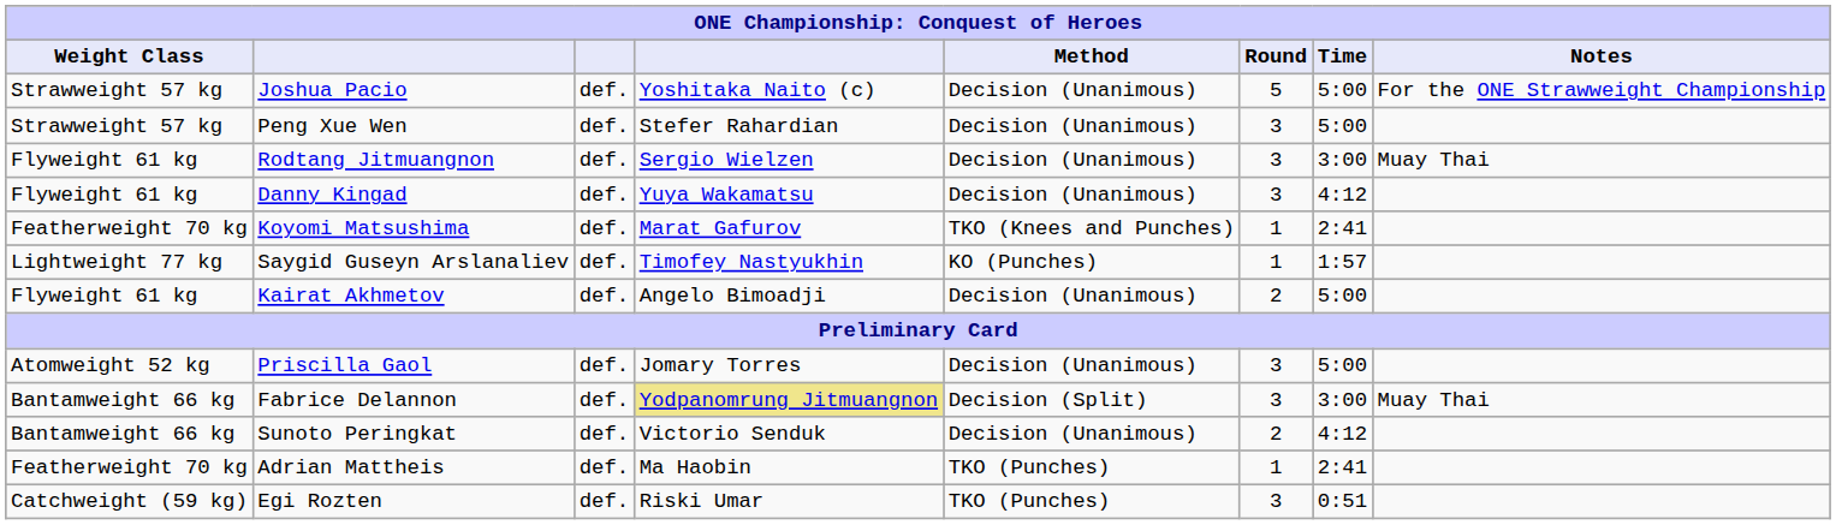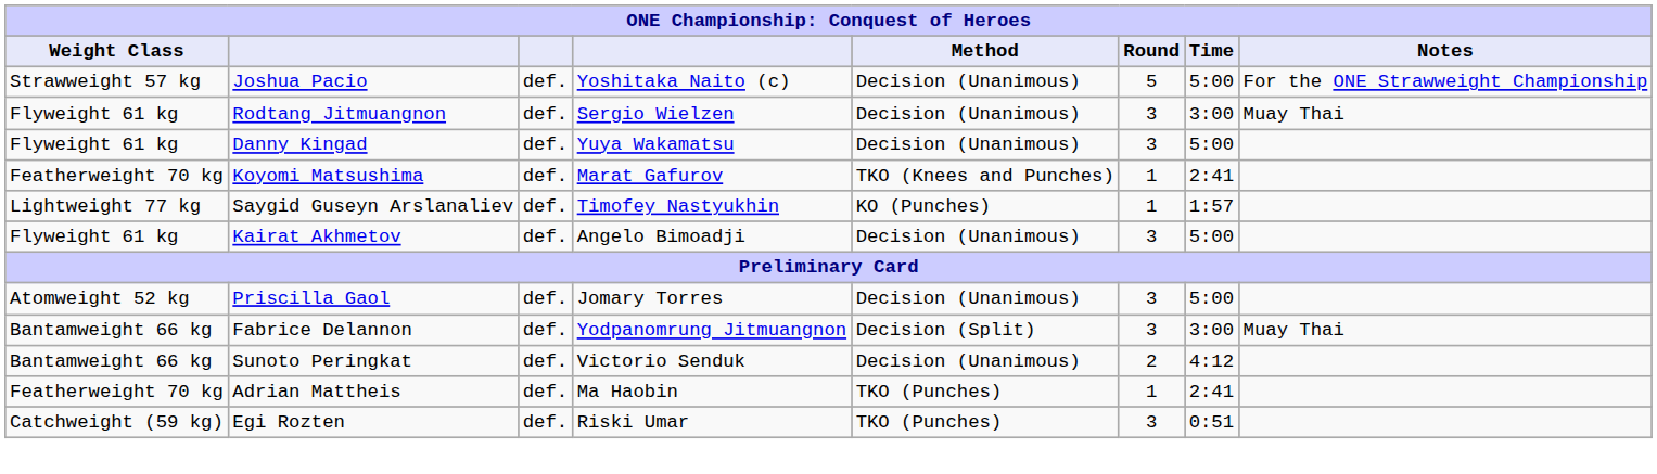 <table class="wikitable" style="font-size: 80%;">
 <tr>
 <th colspan="8" style="background-color: #ccf; color: #000080; text-align: center;"><strong>ONE Championship: Conquest of Heroes</strong></th>
 </tr>
 <tr>
 <th colspan="1" style="background-color: #E6E8FA; color: #000000; text-align: center;">Weight Class</th>
 <th colspan="1" style="background-color: #E6E8FA; color: #000000; text-align: center;"></th>
 <th colspan="1" style="background-color: #E6E8FA; color: #000000; text-align: center;"></th>
 <th colspan="1" style="background-color: #E6E8FA; color: #000000; text-align: center;"></th>
 <th colspan="1" style="background-color: #E6E8FA; color: #000000; text-align: center;">Method</th>
 <th colspan="1" style="background-color: #E6E8FA; color: #000000; text-align: center;">Round</th>
 <th colspan="1" style="background-color: #E6E8FA; color: #000000; text-align: center;">Time</th>
 <th colspan="1" style="background-color: #E6E8FA; color: #000000; text-align: center;">Notes</th>
 </tr>
 <tr>
 <td>Strawweight 57 kg</td>
 <td> <a href='#'>Joshua Pacio</a></td>
 <td>def.</td>
 <td> <a href='#'>Yoshitaka Naito</a> (c)</td>
 <td>Decision (Unanimous)</td>
 <td align=center>5</td>
 <td align=center>5:00</td>
 <td>For the <a href='#'>ONE Strawweight Championship</a></td>
 </tr>
 <tr>
-<td>Strawweight 57 kg</td>
-<td> Peng Xue Wen</td>
-<td>def.</td>
-<td> Stefer Rahardian</td>
-<td>Decision (Unanimous)</td>
-<td align=center>3</td>
-<td align=center>5:00</td>
-<td></td>
-</tr>
-<tr>
 <td>Flyweight 61 kg</td>
 <td> <a href='#'>Rodtang Jitmuangnon</a></td>
 <td>def.</td>
 <td> <a href='#'>Sergio Wielzen</a></td>
 <td>Decision (Unanimous)</td>
 <td align=center>3</td>
 <td align=center>3:00</td>
 <td>Muay Thai</td>
 </tr>
 <tr>
 <td>Flyweight 61 kg</td>
 <td> <a href='#'>Danny Kingad</a></td>
 <td>def.</td>
 <td> <a href='#'>Yuya Wakamatsu</a></td>
 <td>Decision (Unanimous)</td>
 <td align=center>3</td>
-<td align=center>4:12</td>
+<td align=center>5:00</td>
 <td></td>
 </tr>
 <tr>
 <td>Featherweight 70 kg</td>
 <td> <a href='#'>Koyomi Matsushima</a></td>
 <td>def.</td>
 <td> <a href='#'>Marat Gafurov</a></td>
 <td>TKO (Knees and Punches)</td>
 <td align=center>1</td>
 <td align=center>2:41</td>
 <td></td>
 </tr>
 <tr>
 <td>Lightweight 77 kg</td>
 <td> Saygid Guseyn Arslanaliev</td>
 <td>def.</td>
 <td> <a href='#'>Timofey Nastyukhin</a></td>
 <td>KO (Punches)</td>
 <td align=center>1</td>
 <td align=center>1:57</td>
 <td></td>
 </tr>
 <tr>
 <td>Flyweight 61 kg</td>
 <td> <a href='#'>Kairat Akhmetov</a></td>
 <td>def.</td>
 <td> Angelo Bimoadji</td>
 <td>Decision (Unanimous)</td>
-<td align=center>2</td>
+<td align=center>3</td>
 <td align=center>5:00</td>
 <td></td>
 </tr>
 <tr>
 <th colspan="8" style="background-color: #ccf; color: #000080; text-align: center;"><strong>Preliminary Card</strong></th>
 </tr>
 <tr>
 <td>Atomweight 52 kg</td>
 <td> <a href='#'>Priscilla Gaol</a></td>
 <td>def.</td>
 <td> Jomary Torres</td>
 <td>Decision (Unanimous)</td>
 <td align=center>3</td>
 <td align=center>5:00</td>
 <td></td>
 </tr>
 <tr>
 <td>Bantamweight 66 kg</td>
 <td> Fabrice Delannon</td>
 <td>def.</td>
-<td style="background: khaki;"> <a href='#'>Yodpanomrung Jitmuangnon</a></td>
+<td> <a href='#'>Yodpanomrung Jitmuangnon</a></td>
 <td>Decision (Split)</td>
 <td align=center>3</td>
 <td align=center>3:00</td>
 <td>Muay Thai</td>
 </tr>
 <tr>
 <td>Bantamweight 66 kg</td>
 <td> Sunoto Peringkat</td>
 <td>def.</td>
 <td> Victorio Senduk</td>
 <td>Decision (Unanimous)</td>
 <td align=center>2</td>
 <td align=center>4:12</td>
 <td></td>
 </tr>
 <tr>
 <td>Featherweight 70 kg</td>
 <td> Adrian Mattheis</td>
 <td>def.</td>
 <td> Ma Haobin</td>
 <td>TKO (Punches)</td>
 <td align=center>1</td>
 <td align=center>2:41</td>
 <td></td>
 </tr>
 <tr>
 <td>Catchweight (59 kg)</td>
 <td> Egi Rozten</td>
 <td>def.</td>
 <td> Riski Umar</td>
 <td>TKO (Punches)</td>
 <td align=center>3</td>
 <td align=center>0:51</td>
 <td></td>
 </tr>
 </table>
